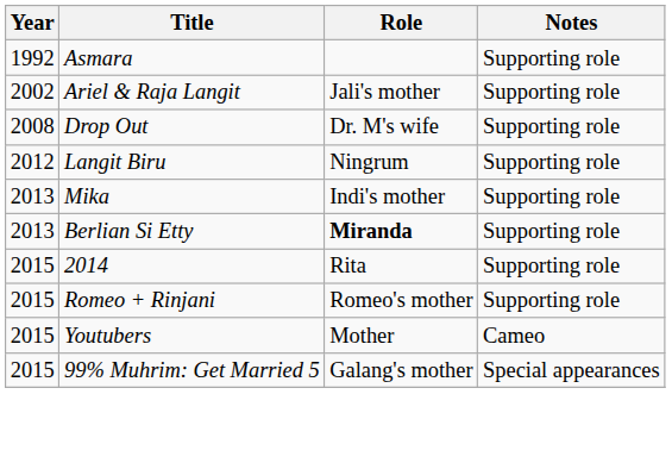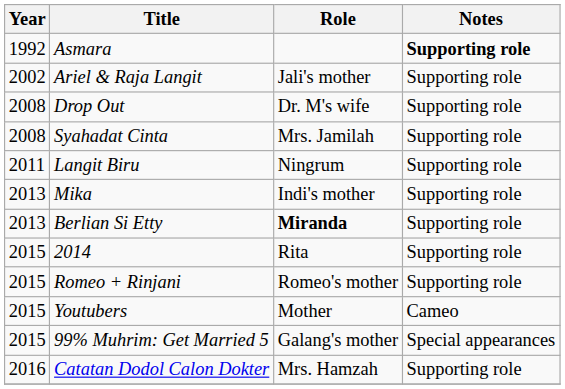 <table class="wikitable">
 <tr>
 <th>Year</th>
 <th>Title</th>
 <th>Role</th>
 <th>Notes</th>
 </tr>
 <tr>
 <td>1992</td>
 <td><em>Asmara</em></td>
 <td></td>
-<td>Supporting role</td>
+<td><strong>Supporting role</strong></td>
 </tr>
 <tr>
 <td>2002</td>
 <td><em>Ariel & Raja Langit</em></td>
 <td>Jali's mother</td>
 <td>Supporting role</td>
 </tr>
 <tr>
 <td>2008</td>
 <td><em>Drop Out</em></td>
 <td>Dr. M's wife</td>
 <td>Supporting role</td>
 </tr>
 <tr>
-<td>2012</td>
+<td>2008</td>
+<td><em>Syahadat Cinta</em></td>
+<td>Mrs. Jamilah</td>
+<td>Supporting role</td>
+</tr>
+<tr>
+<td>2011</td>
 <td><em>Langit Biru</em></td>
 <td>Ningrum</td>
 <td>Supporting role</td>
 </tr>
 <tr>
 <td>2013</td>
 <td><em>Mika</em></td>
 <td>Indi's mother</td>
 <td>Supporting role</td>
 </tr>
 <tr>
 <td>2013</td>
 <td><em>Berlian Si Etty</em></td>
 <td><strong>Miranda</strong></td>
 <td>Supporting role</td>
 </tr>
 <tr>
 <td>2015</td>
 <td><em>2014</em></td>
 <td>Rita</td>
 <td>Supporting role</td>
 </tr>
 <tr>
 <td>2015</td>
 <td><em>Romeo + Rinjani</em></td>
 <td>Romeo's mother</td>
 <td>Supporting role</td>
 </tr>
 <tr>
 <td>2015</td>
 <td><em>Youtubers</em></td>
 <td>Mother</td>
 <td>Cameo</td>
 </tr>
 <tr>
 <td>2015</td>
 <td><em>99% Muhrim: Get Married 5</em></td>
 <td>Galang's mother</td>
 <td>Special appearances</td>
 </tr>
 <tr>
+<td>2016</td>
+<td><em><a href='#'>Catatan Dodol Calon Dokter</a></em></td>
+<td>Mrs. Hamzah</td>
+<td>Supporting role</td>
+</tr>
+<tr>
 </tr>
 </table>
